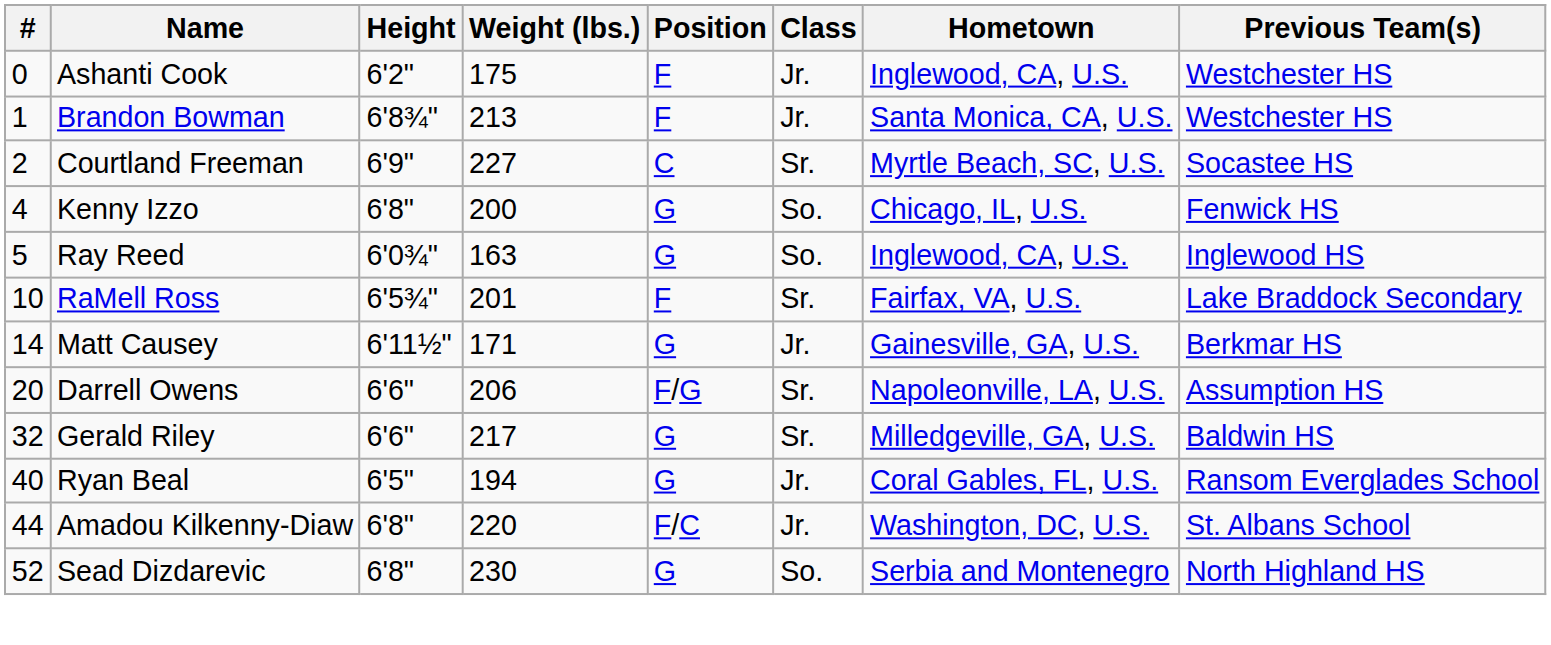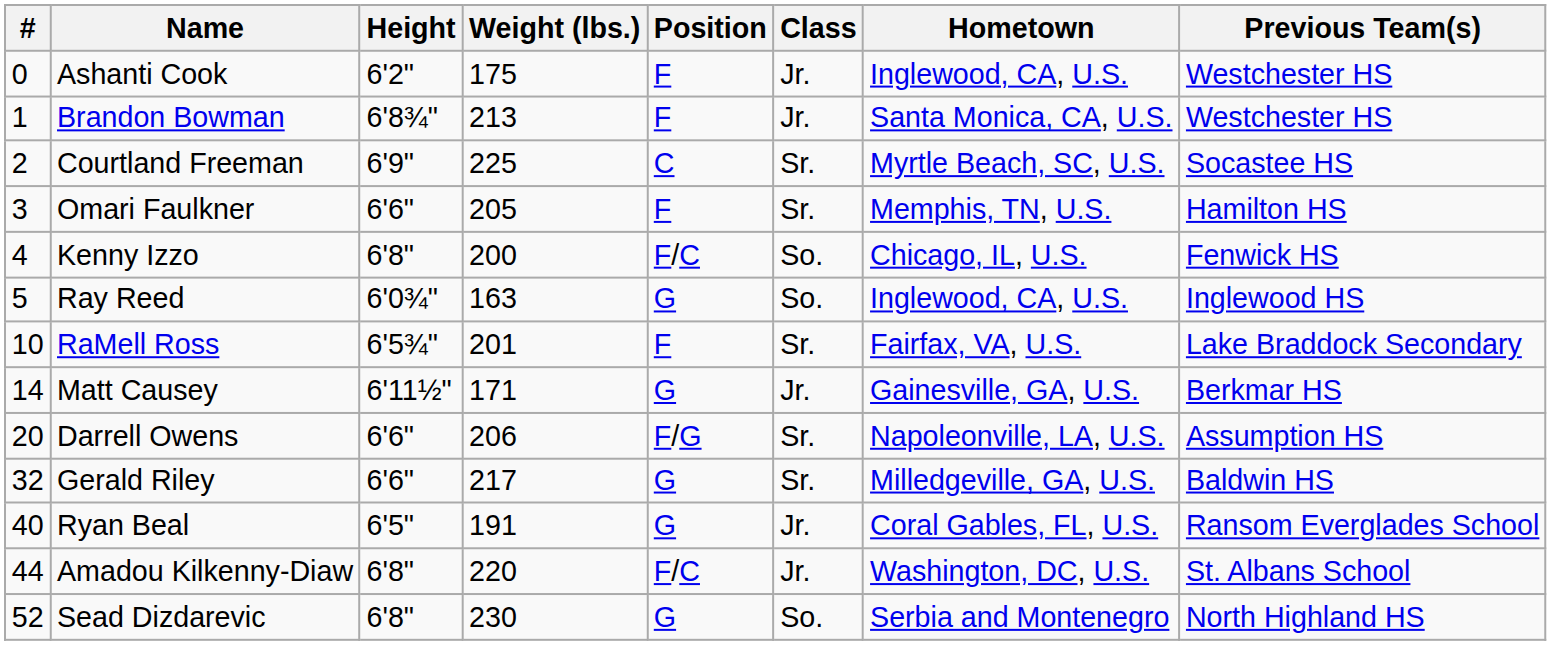 <table class="wikitable" style="font-size: 90%">
 <tr>
 <th>#</th>
 <th>Name</th>
 <th>Height</th>
 <th>Weight (lbs.)</th>
 <th>Position</th>
 <th>Class</th>
 <th>Hometown</th>
 <th>Previous Team(s)</th>
 </tr>
 <tr>
 <td>0</td>
 <td>Ashanti Cook</td>
 <td>6'2"</td>
 <td>175</td>
 <td><a href='#'>F</a></td>
 <td>Jr.</td>
 <td><a href='#'>Inglewood, CA</a>, <a href='#'>U.S.</a></td>
 <td><a href='#'>Westchester HS</a></td>
 </tr>
 <tr>
 <td>1</td>
 <td><a href='#'>Brandon Bowman</a></td>
 <td>6'8¾"</td>
 <td>213</td>
 <td><a href='#'>F</a></td>
 <td>Jr.</td>
 <td><a href='#'>Santa Monica, CA</a>, <a href='#'>U.S.</a></td>
 <td><a href='#'>Westchester HS</a></td>
 </tr>
 <tr>
 <td>2</td>
 <td>Courtland Freeman</td>
 <td>6'9"</td>
-<td>227</td>
+<td>225</td>
 <td><a href='#'>C</a></td>
 <td>Sr.</td>
 <td><a href='#'>Myrtle Beach, SC</a>, <a href='#'>U.S.</a></td>
 <td><a href='#'>Socastee HS</a></td>
 </tr>
 <tr>
+<td>3</td>
+<td>Omari Faulkner</td>
+<td>6'6"</td>
+<td>205</td>
+<td><a href='#'>F</a></td>
+<td>Sr.</td>
+<td><a href='#'>Memphis, TN</a>, <a href='#'>U.S.</a></td>
+<td><a href='#'>Hamilton HS</a></td>
+</tr>
+<tr>
 <td>4</td>
 <td>Kenny Izzo</td>
 <td>6'8"</td>
 <td>200</td>
-<td><a href='#'>G</a></td>
+<td><a href='#'>F</a>/<a href='#'>C</a></td>
 <td>So.</td>
 <td><a href='#'>Chicago, IL</a>, <a href='#'>U.S.</a></td>
 <td><a href='#'>Fenwick HS</a></td>
 </tr>
 <tr>
 <td>5</td>
 <td>Ray Reed</td>
 <td>6'0¾"</td>
 <td>163</td>
 <td><a href='#'>G</a></td>
 <td>So.</td>
 <td><a href='#'>Inglewood, CA</a>, <a href='#'>U.S.</a></td>
 <td><a href='#'>Inglewood HS</a></td>
 </tr>
 <tr>
 <td>10</td>
 <td><a href='#'>RaMell Ross</a></td>
 <td>6'5¾"</td>
 <td>201</td>
 <td><a href='#'>F</a></td>
 <td>Sr.</td>
 <td><a href='#'>Fairfax, VA</a>, <a href='#'>U.S.</a></td>
 <td><a href='#'>Lake Braddock Secondary</a></td>
 </tr>
 <tr>
 <td>14</td>
 <td>Matt Causey</td>
 <td>6'11½"</td>
 <td>171</td>
 <td><a href='#'>G</a></td>
 <td>Jr.</td>
 <td><a href='#'>Gainesville, GA</a>, <a href='#'>U.S.</a></td>
 <td><a href='#'>Berkmar HS</a></td>
 </tr>
 <tr>
 <td>20</td>
 <td>Darrell Owens</td>
 <td>6'6"</td>
 <td>206</td>
 <td><a href='#'>F</a>/<a href='#'>G</a></td>
 <td>Sr.</td>
 <td><a href='#'>Napoleonville, LA</a>, <a href='#'>U.S.</a></td>
 <td><a href='#'>Assumption HS</a></td>
 </tr>
 <tr>
 <td>32</td>
 <td>Gerald Riley</td>
 <td>6'6"</td>
 <td>217</td>
 <td><a href='#'>G</a></td>
 <td>Sr.</td>
 <td><a href='#'>Milledgeville, GA</a>, <a href='#'>U.S.</a></td>
 <td><a href='#'>Baldwin HS</a></td>
 </tr>
 <tr>
 <td>40</td>
 <td>Ryan Beal</td>
 <td>6'5"</td>
-<td>194</td>
+<td>191</td>
 <td><a href='#'>G</a></td>
 <td>Jr.</td>
 <td><a href='#'>Coral Gables, FL</a>, <a href='#'>U.S.</a></td>
 <td><a href='#'>Ransom Everglades School</a></td>
 </tr>
 <tr>
 <td>44</td>
 <td>Amadou Kilkenny-Diaw</td>
 <td>6'8"</td>
 <td>220</td>
 <td><a href='#'>F</a>/<a href='#'>C</a></td>
 <td>Jr.</td>
 <td><a href='#'>Washington, DC</a>, <a href='#'>U.S.</a></td>
 <td><a href='#'>St. Albans School</a></td>
 </tr>
 <tr>
 <td>52</td>
 <td>Sead Dizdarevic</td>
 <td>6'8"</td>
 <td>230</td>
 <td><a href='#'>G</a></td>
 <td>So.</td>
 <td><a href='#'>Serbia and Montenegro</a></td>
 <td><a href='#'>North Highland HS</a></td>
 </tr>
 </table>
